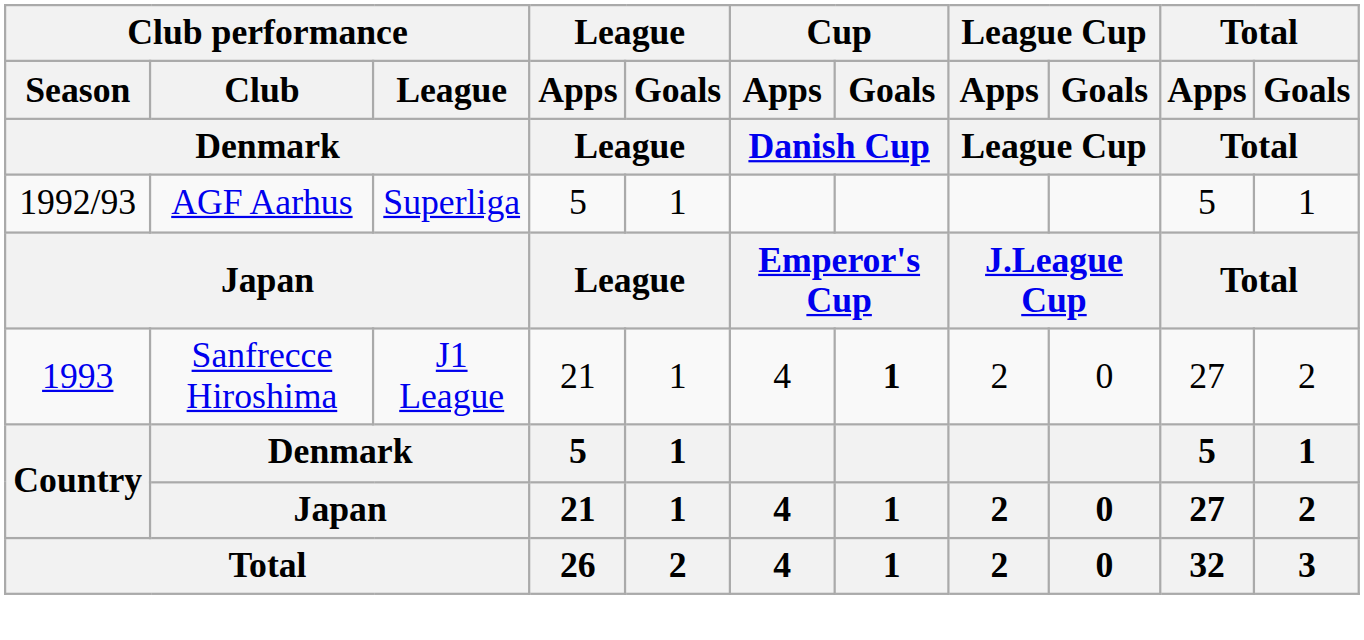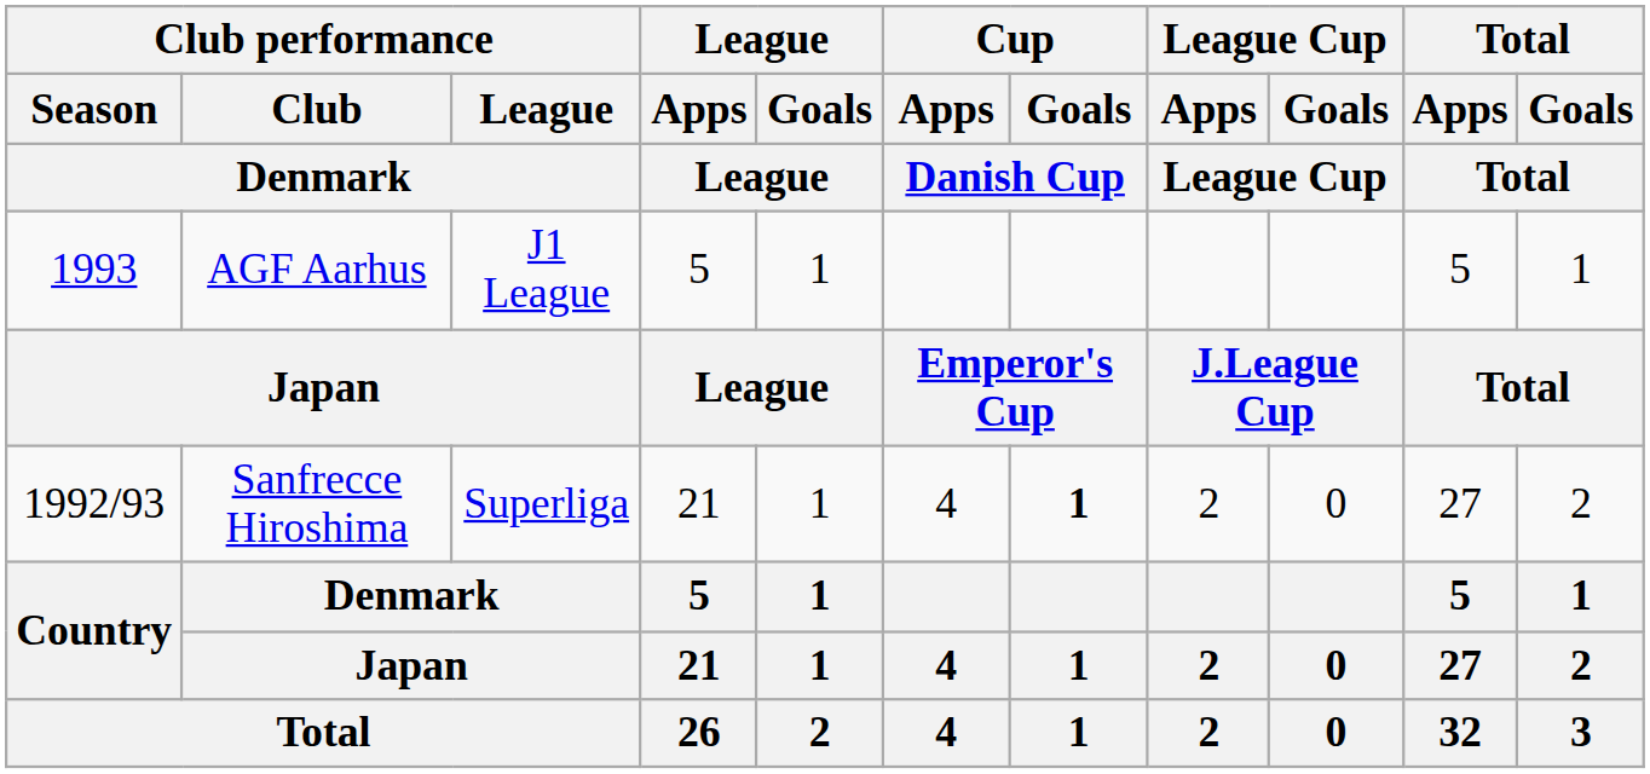 <table class="wikitable" style="text-align:center;">
 <tr>
 <th colspan=3>Club performance</th>
 <th colspan=2>League</th>
 <th colspan=2>Cup</th>
 <th colspan=2>League Cup</th>
 <th colspan=2>Total</th>
 </tr>
 <tr>
 <th>Season</th>
 <th>Club</th>
 <th>League</th>
 <th>Apps</th>
 <th>Goals</th>
 <th>Apps</th>
 <th>Goals</th>
 <th>Apps</th>
 <th>Goals</th>
 <th>Apps</th>
 <th>Goals</th>
 </tr>
 <tr>
 <th colspan=3>Denmark</th>
 <th colspan=2>League</th>
 <th colspan=2><a href='#'>Danish Cup</a></th>
 <th colspan=2>League Cup</th>
 <th colspan=2>Total</th>
 </tr>
 <tr>
-<td>1992/93</td>
+<td><a href='#'>1993</a></td>
 <td><a href='#'>AGF Aarhus</a></td>
-<td><a href='#'>Superliga</a></td>
+<td><a href='#'>J1 League</a></td>
 <td>5</td>
 <td>1</td>
 <td></td>
 <td></td>
 <td></td>
 <td></td>
 <td>5</td>
 <td>1</td>
 </tr>
 <tr>
 <th colspan=3>Japan</th>
 <th colspan=2>League</th>
 <th colspan=2><a href='#'>Emperor's Cup</a></th>
 <th colspan=2><a href='#'>J.League Cup</a></th>
 <th colspan=2>Total</th>
 </tr>
 <tr>
-<td><a href='#'>1993</a></td>
+<td>1992/93</td>
 <td><a href='#'>Sanfrecce Hiroshima</a></td>
-<td><a href='#'>J1 League</a></td>
+<td><a href='#'>Superliga</a></td>
 <td>21</td>
 <td>1</td>
 <td>4</td>
 <td><strong>1</strong></td>
 <td>2</td>
 <td>0</td>
 <td>27</td>
 <td>2</td>
 </tr>
 <tr>
 <th rowspan=2>Country</th>
 <th colspan=2>Denmark</th>
 <th>5</th>
 <th>1</th>
 <th></th>
 <th></th>
 <th></th>
 <th></th>
 <th>5</th>
 <th>1</th>
 </tr>
 <tr>
 <th colspan=2>Japan</th>
 <th>21</th>
 <th>1</th>
 <th>4</th>
 <th>1</th>
 <th>2</th>
 <th>0</th>
 <th>27</th>
 <th>2</th>
 </tr>
 <tr>
 <th colspan=3>Total</th>
 <th>26</th>
 <th>2</th>
 <th>4</th>
 <th>1</th>
 <th>2</th>
 <th>0</th>
 <th>32</th>
 <th>3</th>
 </tr>
 </table>
